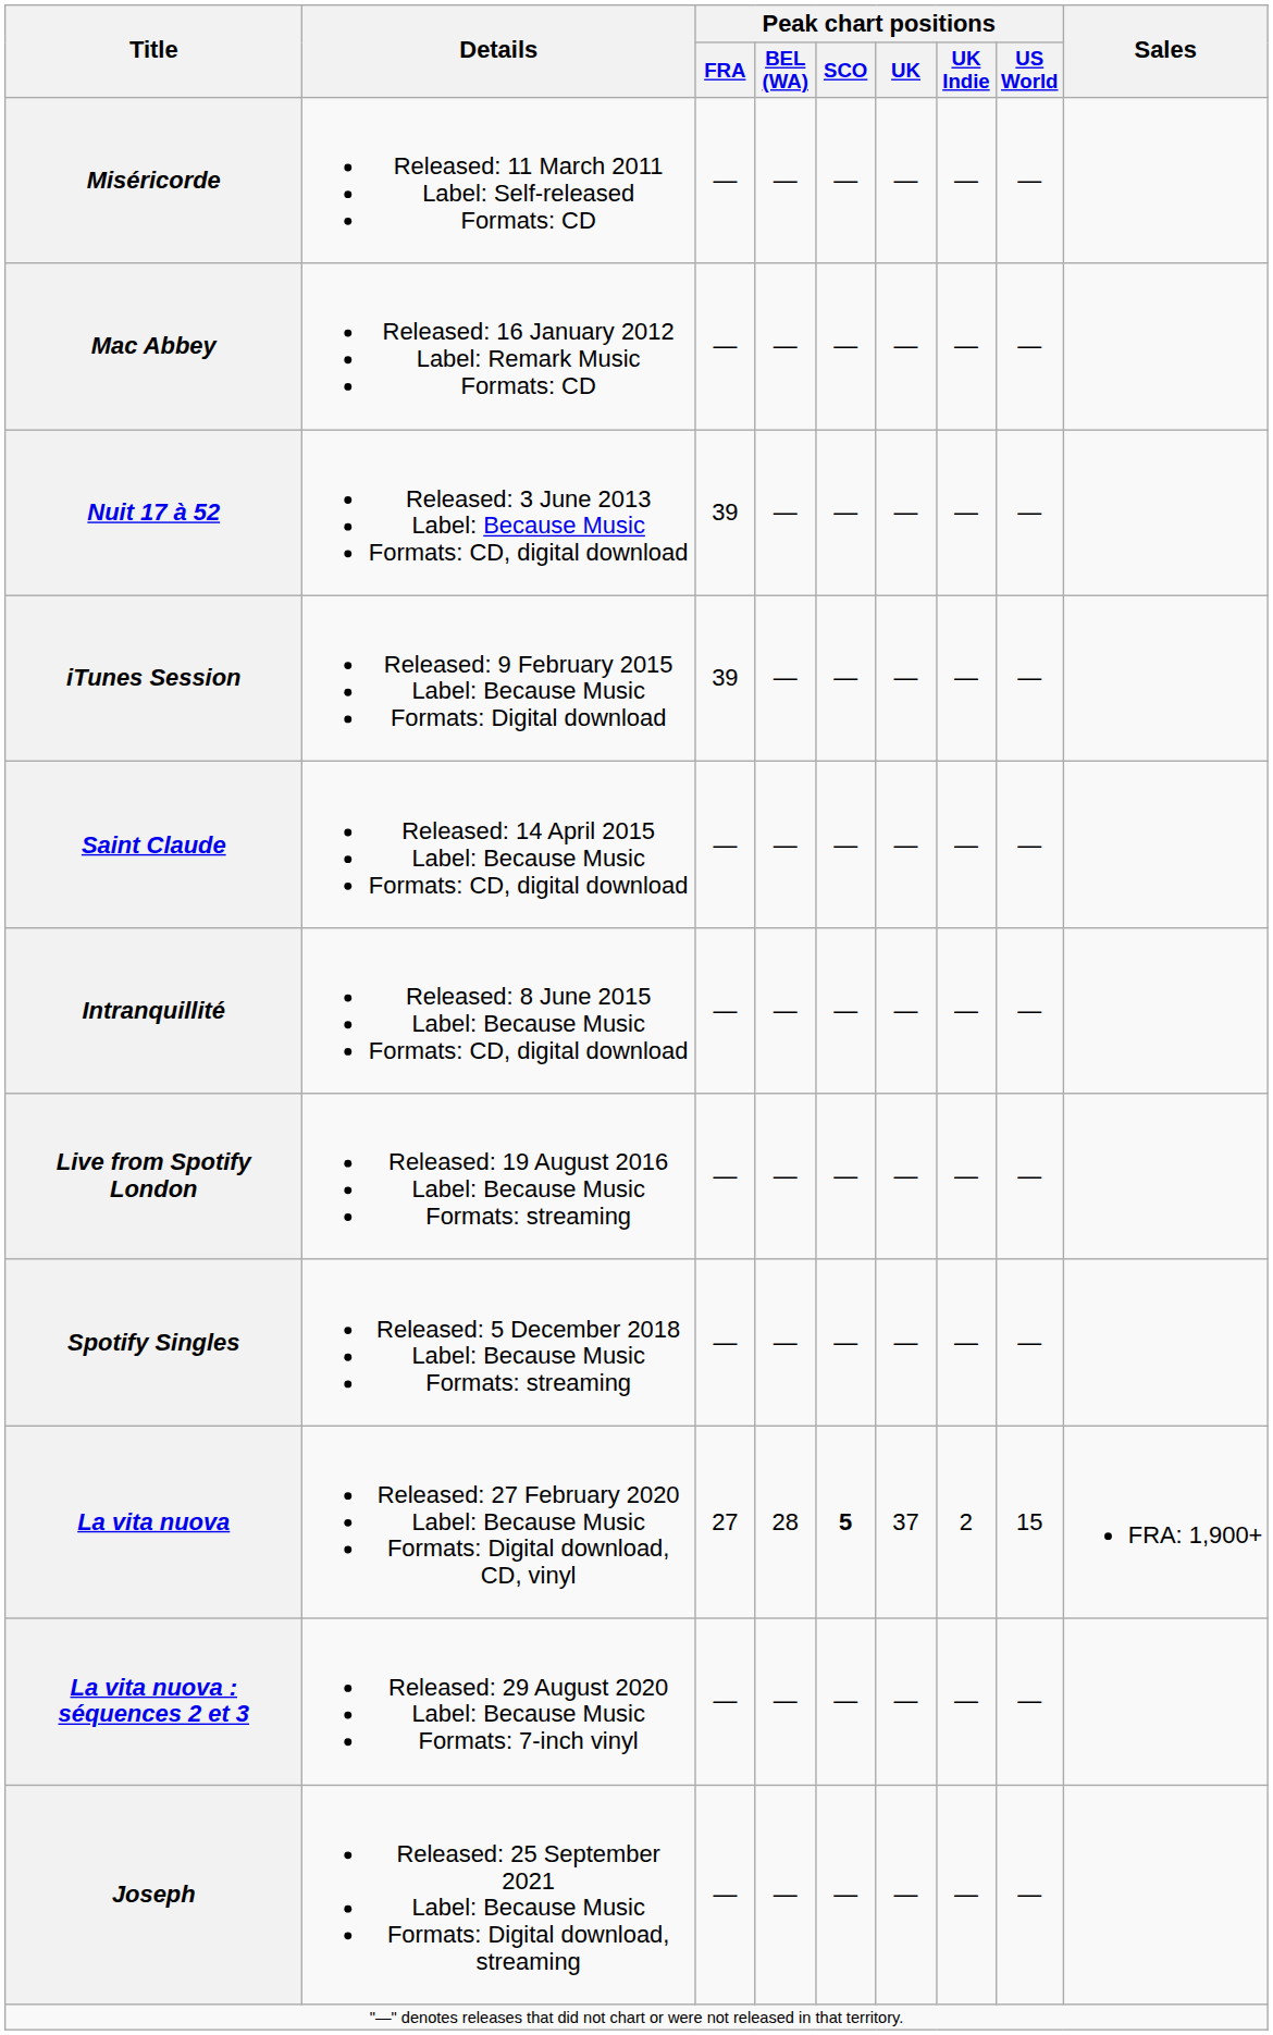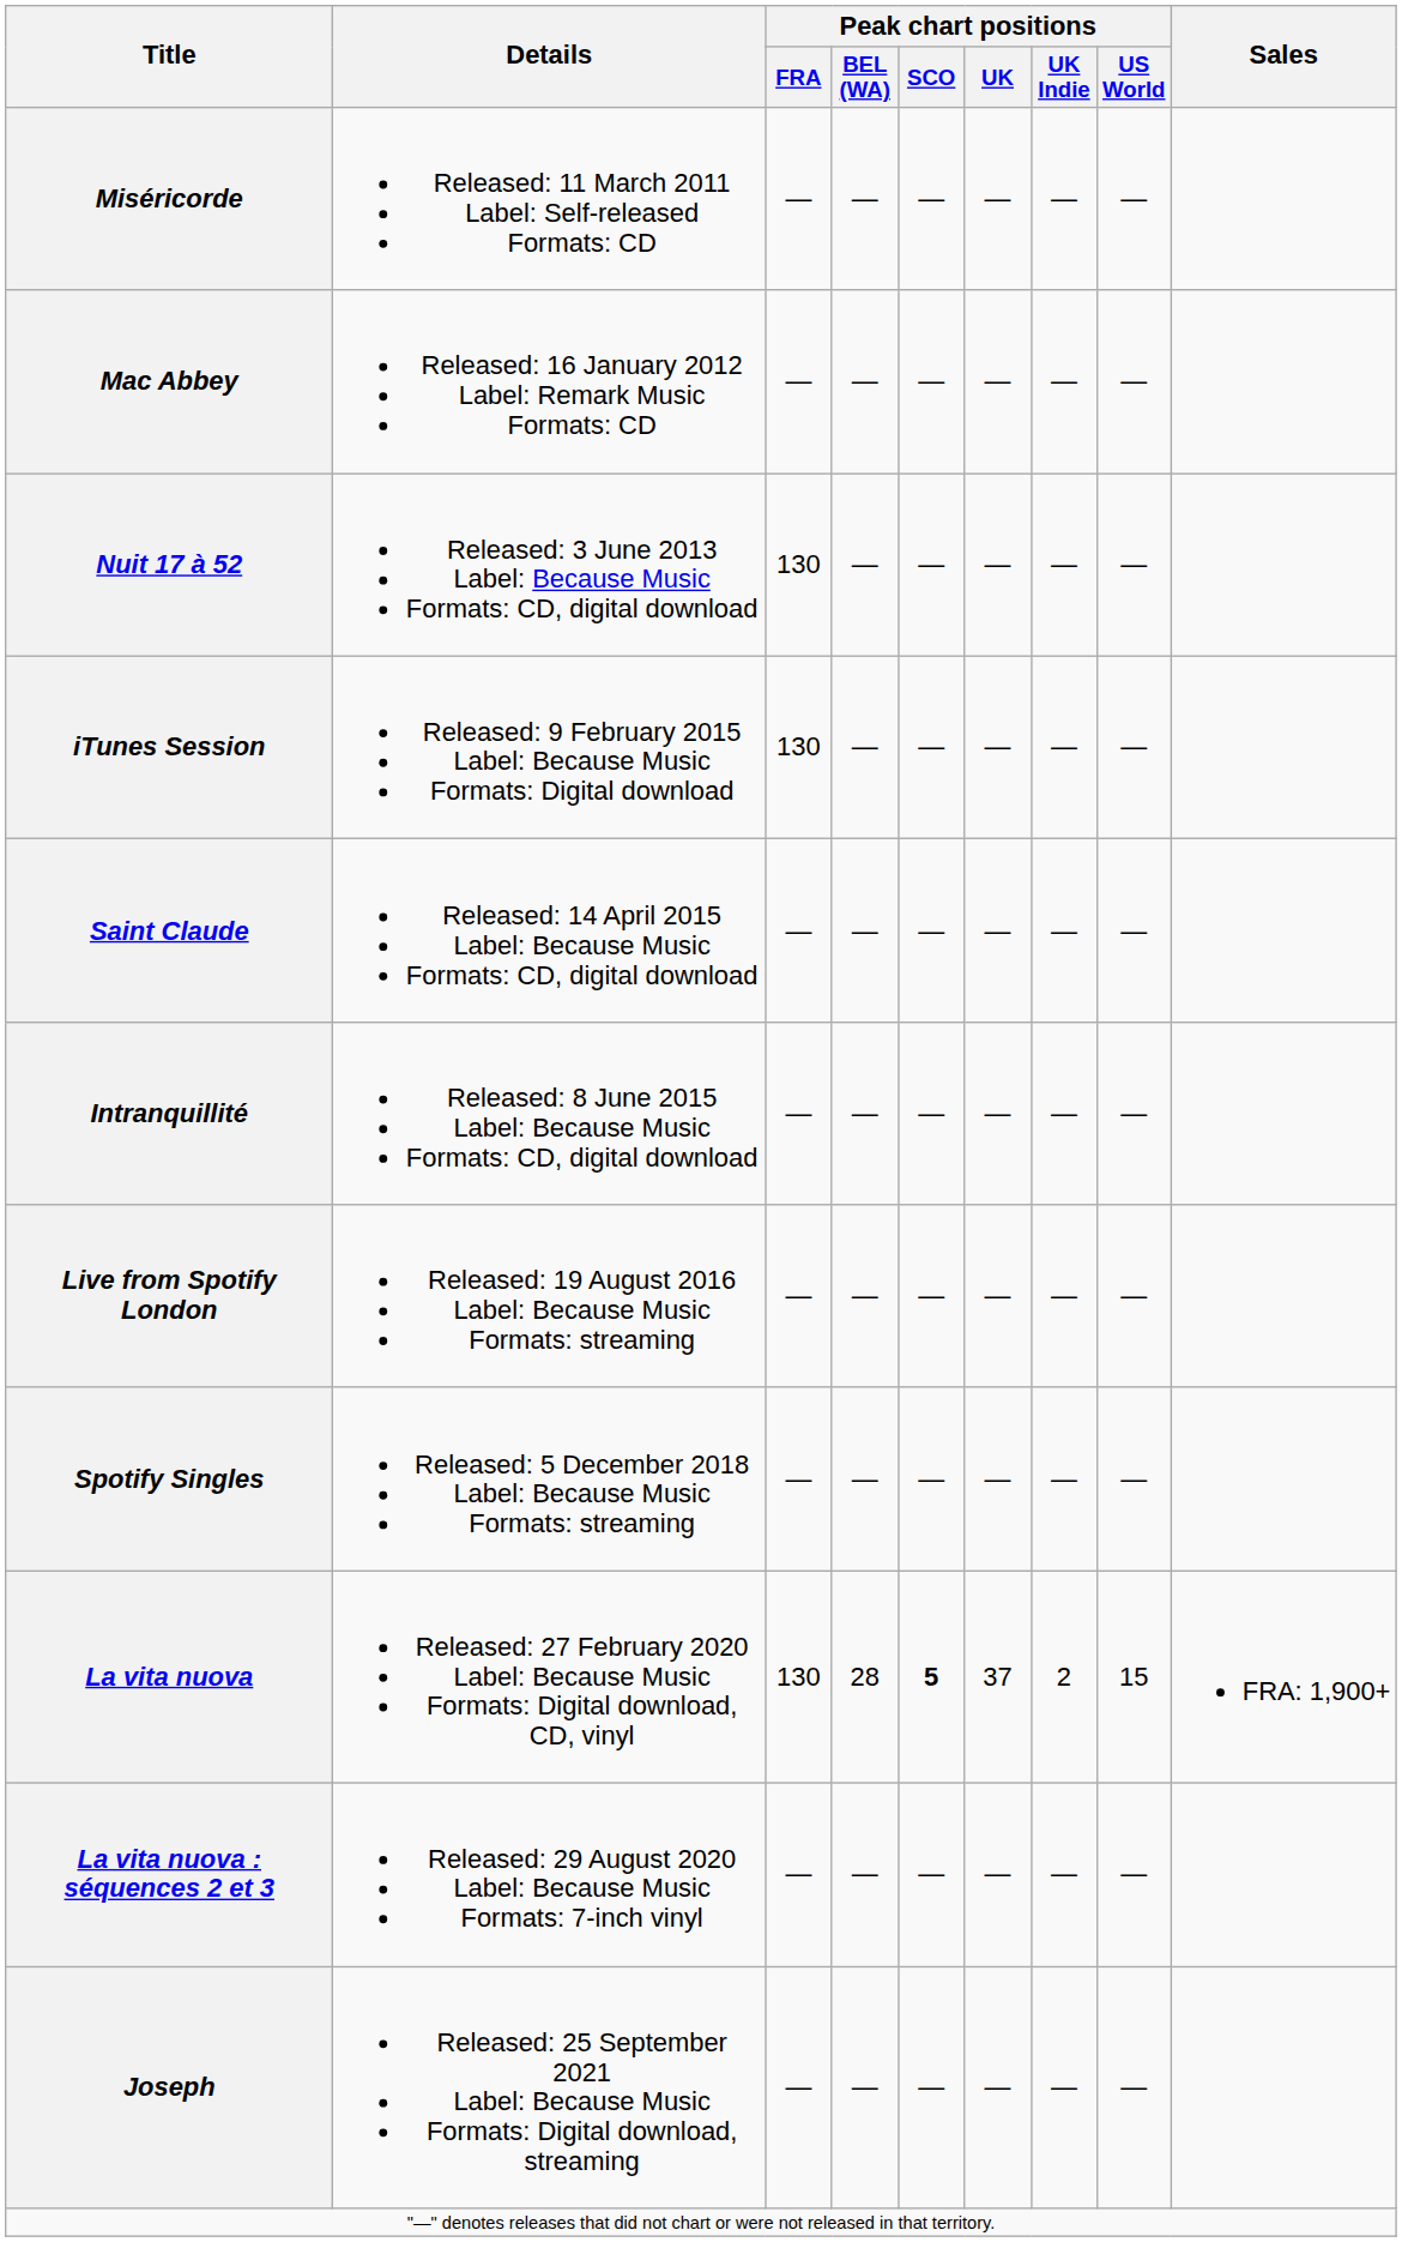 <table class="wikitable plainrowheaders" style="text-align:center;">
 <tr>
 <th scope="col" rowspan="2" style="width:12em;">Title</th>
 <th scope="col" rowspan="2" style="width:16em;">Details</th>
 <th scope="col" colspan="6">Peak chart positions</th>
 <th rowspan="2">Sales</th>
 </tr>
 <tr>
 <th scope="col" style="width:2.5em;font-size:85%;"><a href='#'>FRA</a><br></th>
 <th scope="col" style="width:2.5em;font-size:85%;"><a href='#'>BEL<br>(WA)</a><br></th>
 <th scope="col" style="width:2.5em;font-size:85%;"><a href='#'>SCO</a><br></th>
 <th scope="col" style="width:2.5em;font-size:85%;"><a href='#'>UK</a><br></th>
 <th scope="col" style="width:2.5em;font-size:85%;"><a href='#'>UK<br>Indie</a><br></th>
 <th scope="col" style="width:2.5em;font-size:85%;"><a href='#'>US<br>World</a><br></th>
 </tr>
 <tr>
 <th scope="row"><em>Miséricorde</em></th>
 <td><br><ul><li>Released: 11 March 2011</li><li>Label: Self-released</li><li>Formats: CD</li></ul></td>
 <td>—</td>
 <td>—</td>
 <td>—</td>
 <td>—</td>
 <td>—</td>
 <td>—</td>
 <td></td>
 </tr>
 <tr>
 <th scope="row"><em>Mac Abbey</em></th>
 <td><br><ul><li>Released: 16 January 2012</li><li>Label: Remark Music</li><li>Formats: CD</li></ul></td>
 <td>—</td>
 <td>—</td>
 <td>—</td>
 <td>—</td>
 <td>—</td>
 <td>—</td>
 <td></td>
 </tr>
 <tr>
 <th scope="row"><em><a href='#'>Nuit 17 à 52</a></em></th>
 <td><br><ul><li>Released: 3 June 2013</li><li>Label: <a href='#'>Because Music</a></li><li>Formats: CD, digital download</li></ul></td>
-<td>39</td>
+<td>130</td>
 <td>—</td>
 <td>—</td>
 <td>—</td>
 <td>—</td>
 <td>—</td>
 <td></td>
 </tr>
 <tr>
 <th scope="row"><em>iTunes Session</em></th>
 <td><br><ul><li>Released: 9 February 2015</li><li>Label: Because Music</li><li>Formats: Digital download</li></ul></td>
-<td>39</td>
+<td>130</td>
 <td>—</td>
 <td>—</td>
 <td>—</td>
 <td>—</td>
 <td>—</td>
 <td></td>
 </tr>
 <tr>
 <th scope="row"><em><a href='#'>Saint Claude</a></em></th>
 <td><br><ul><li>Released: 14 April 2015</li><li>Label: Because Music</li><li>Formats: CD, digital download</li></ul></td>
 <td>—</td>
 <td>—</td>
 <td>—</td>
 <td>—</td>
 <td>—</td>
 <td>—</td>
 <td></td>
 </tr>
 <tr>
 <th scope="row"><em>Intranquillité</em></th>
 <td><br><ul><li>Released: 8 June 2015</li><li>Label: Because Music</li><li>Formats: CD, digital download</li></ul></td>
 <td>—</td>
 <td>—</td>
 <td>—</td>
 <td>—</td>
 <td>—</td>
 <td>—</td>
 <td></td>
 </tr>
 <tr>
 <th scope="row"><em>Live from Spotify London</em></th>
 <td><br><ul><li>Released: 19 August 2016</li><li>Label: Because Music</li><li>Formats: streaming</li></ul></td>
 <td>—</td>
 <td>—</td>
 <td>—</td>
 <td>—</td>
 <td>—</td>
 <td>—</td>
 <td></td>
 </tr>
 <tr>
 <th scope="row"><em>Spotify Singles</em></th>
 <td><br><ul><li>Released: 5 December 2018</li><li>Label: Because Music</li><li>Formats: streaming</li></ul></td>
 <td>—</td>
 <td>—</td>
 <td>—</td>
 <td>—</td>
 <td>—</td>
 <td>—</td>
 <td></td>
 </tr>
 <tr>
 <th scope="row"><em><a href='#'>La vita nuova</a></em></th>
 <td><br><ul><li>Released: 27 February 2020</li><li>Label: Because Music</li><li>Formats: Digital download, CD, vinyl</li></ul></td>
-<td>27</td>
+<td>130</td>
 <td>28</td>
 <td><strong>5</strong></td>
 <td>37</td>
 <td>2</td>
 <td>15</td>
 <td><br><ul><li>FRA: 1,900+</li></ul></td>
 </tr>
 <tr>
 <th scope="row"><em><a href='#'>La vita nuova : séquences 2 et 3</a></em></th>
 <td><br><ul><li>Released: 29 August 2020</li><li>Label: Because Music</li><li>Formats: 7-inch vinyl</li></ul></td>
 <td>—</td>
 <td>—</td>
 <td>—</td>
 <td>—</td>
 <td>—</td>
 <td>—</td>
 <td></td>
 </tr>
 <tr>
 <th scope="row"><em>Joseph</em></th>
 <td><br><ul><li>Released: 25 September 2021</li><li>Label: Because Music</li><li>Formats: Digital download, streaming</li></ul></td>
 <td>—</td>
 <td>—</td>
 <td>—</td>
 <td>—</td>
 <td>—</td>
 <td>—</td>
 <td></td>
 </tr>
 <tr>
 <td colspan="16" style="font-size:8pt">"—" denotes releases that did not chart or were not released in that territory.</td>
 </tr>
 </table>
